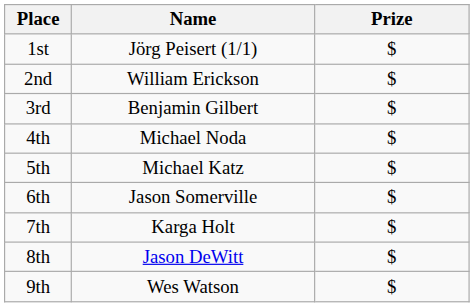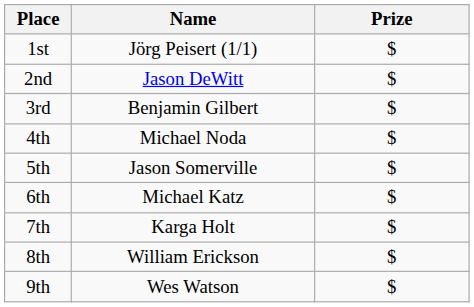 <table class="wikitable">
 <tr>
 <th width="50">Place</th>
 <th width="200">Name</th>
 <th width="125">Prize</th>
 </tr>
 <tr>
 <td align = "center">1st</td>
 <td align = "center">Jörg Peisert (1/1)</td>
 <td align = "center">$</td>
 </tr>
 <tr>
 <td align = "center">2nd</td>
-<td align = "center">William Erickson</td>
+<td align = "center"><a href='#'>Jason DeWitt</a></td>
 <td align = "center">$</td>
 </tr>
 <tr>
 <td align = "center">3rd</td>
 <td align = "center">Benjamin Gilbert</td>
 <td align = "center">$</td>
 </tr>
 <tr>
 <td align = "center">4th</td>
 <td align = "center">Michael Noda</td>
 <td align = "center">$</td>
 </tr>
 <tr>
 <td align = "center">5th</td>
-<td align = "center">Michael Katz</td>
+<td align = "center">Jason Somerville</td>
 <td align = "center">$</td>
 </tr>
 <tr>
 <td align = "center">6th</td>
-<td align = "center">Jason Somerville</td>
+<td align = "center">Michael Katz</td>
 <td align = "center">$</td>
 </tr>
 <tr>
 <td align = "center">7th</td>
 <td align = "center">Karga Holt</td>
 <td align = "center">$</td>
 </tr>
 <tr>
 <td align = "center">8th</td>
-<td align = "center"><a href='#'>Jason DeWitt</a></td>
+<td align = "center">William Erickson</td>
 <td align = "center">$</td>
 </tr>
 <tr>
 <td align = "center">9th</td>
 <td align = "center">Wes Watson</td>
 <td align = "center">$</td>
 </tr>
 </table>
